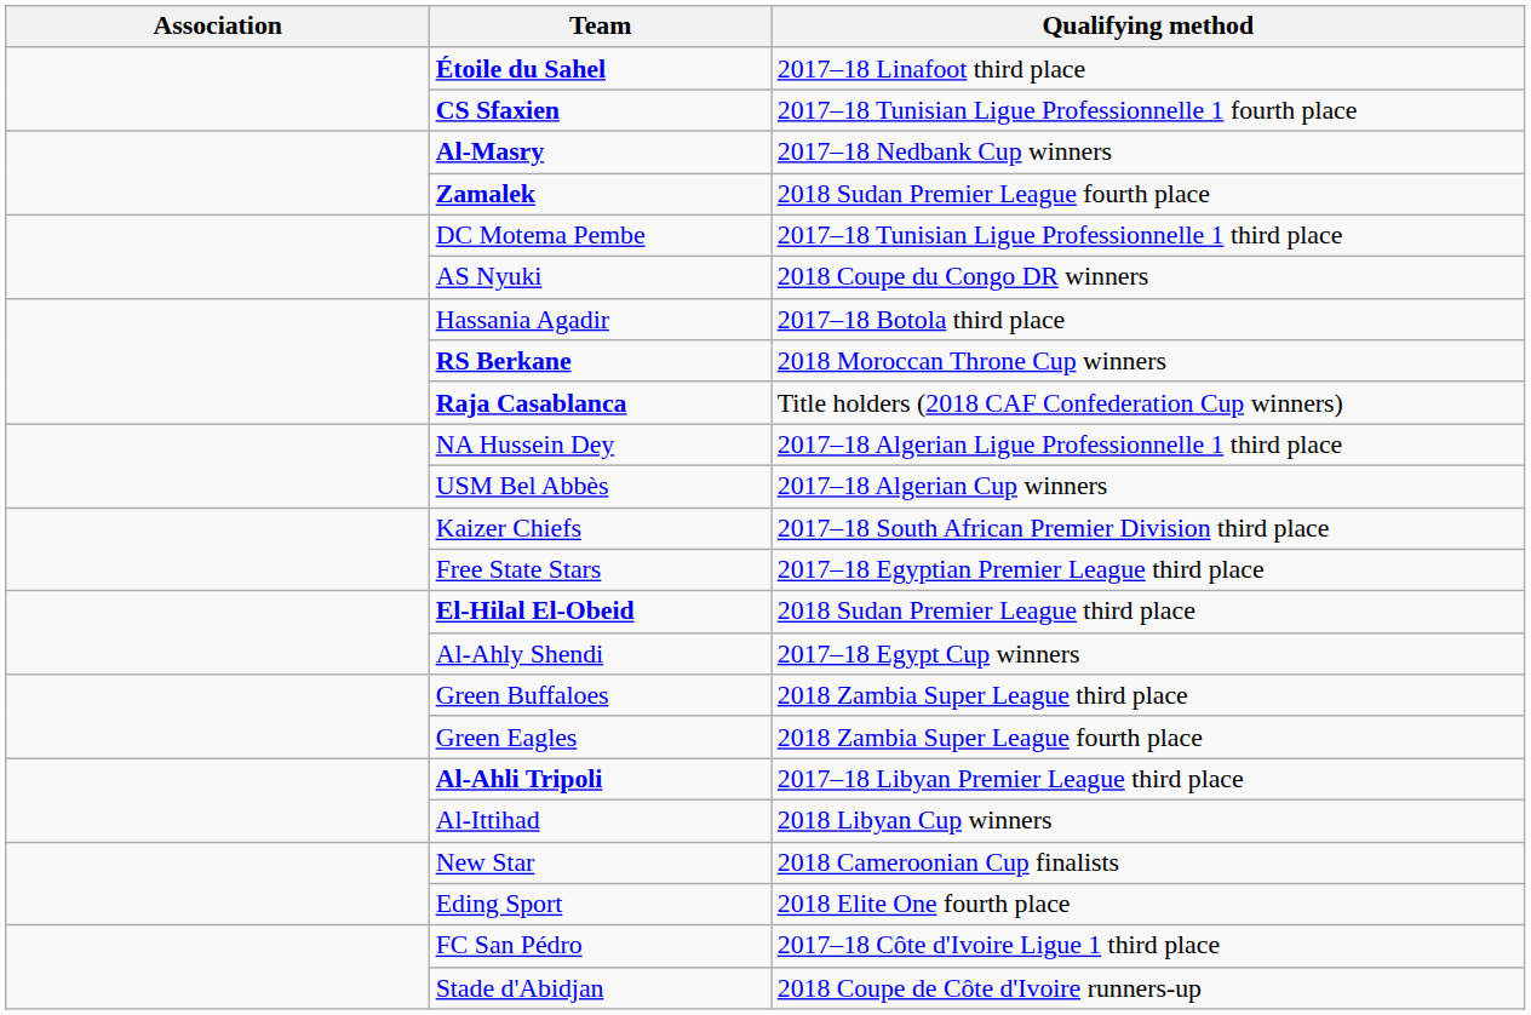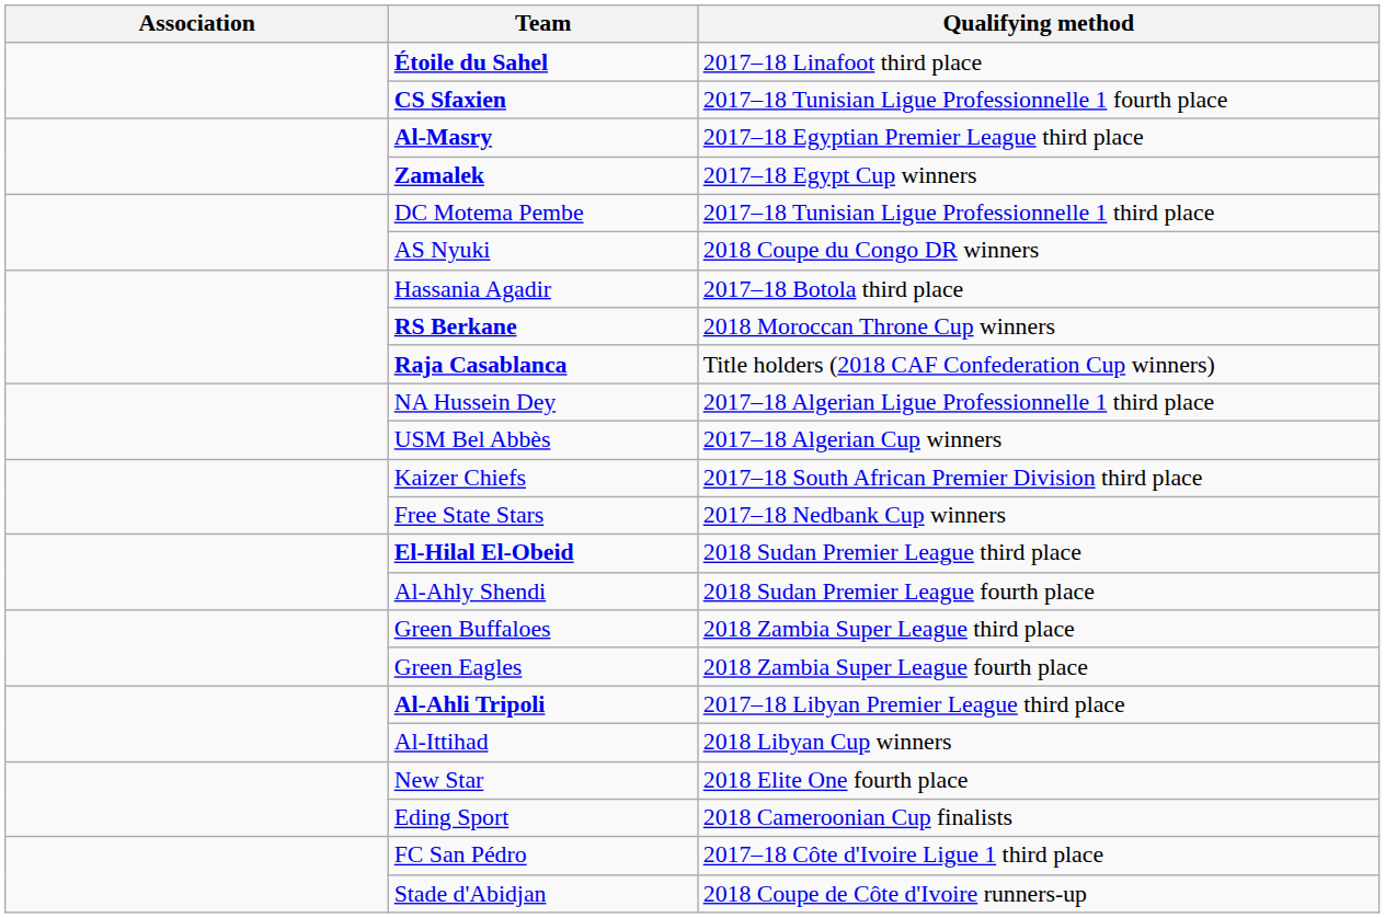 <table class="wikitable">
 <tr>
 <th width=250>Association</th>
 <th width=200>Team</th>
 <th width=450>Qualifying method</th>
 </tr>
 <tr>
 <td rowspan=2> </td>
 <td><strong><a href='#'>Étoile du Sahel</a></strong></td>
 <td><a href='#'>2017–18 Linafoot</a> third place</td>
 </tr>
 <tr>
 <td><strong><a href='#'>CS Sfaxien</a></strong></td>
 <td><a href='#'>2017–18 Tunisian Ligue Professionnelle 1</a> fourth place</td>
 </tr>
 <tr>
 <td rowspan=2> </td>
 <td><strong><a href='#'>Al-Masry</a></strong></td>
-<td><a href='#'>2017–18 Nedbank Cup</a> winners</td>
+<td><a href='#'>2017–18 Egyptian Premier League</a> third place</td>
 </tr>
 <tr>
 <td><strong><a href='#'>Zamalek</a></strong></td>
-<td><a href='#'>2018 Sudan Premier League</a> fourth place</td>
+<td><a href='#'>2017–18 Egypt Cup</a> winners</td>
 </tr>
 <tr>
 <td rowspan=2> </td>
 <td><a href='#'>DC Motema Pembe</a></td>
 <td><a href='#'>2017–18 Tunisian Ligue Professionnelle 1</a> third place</td>
 </tr>
 <tr>
 <td><a href='#'>AS Nyuki</a></td>
 <td><a href='#'>2018 Coupe du Congo DR</a> winners</td>
 </tr>
 <tr>
 <td rowspan=3> </td>
 <td><a href='#'>Hassania Agadir</a></td>
 <td><a href='#'>2017–18 Botola</a> third place</td>
 </tr>
 <tr>
 <td><strong><a href='#'>RS Berkane</a></strong></td>
 <td><a href='#'>2018 Moroccan Throne Cup</a> winners</td>
 </tr>
 <tr>
 <td><strong><a href='#'>Raja Casablanca</a></strong></td>
 <td>Title holders (<a href='#'>2018 CAF Confederation Cup</a> winners)</td>
 </tr>
 <tr>
 <td rowspan=2> </td>
 <td><a href='#'>NA Hussein Dey</a></td>
 <td><a href='#'>2017–18 Algerian Ligue Professionnelle 1</a> third place</td>
 </tr>
 <tr>
 <td><a href='#'>USM Bel Abbès</a></td>
 <td><a href='#'>2017–18 Algerian Cup</a> winners</td>
 </tr>
 <tr>
 <td rowspan=2> </td>
 <td><a href='#'>Kaizer Chiefs</a></td>
 <td><a href='#'>2017–18 South African Premier Division</a> third place</td>
 </tr>
 <tr>
 <td><a href='#'>Free State Stars</a></td>
-<td><a href='#'>2017–18 Egyptian Premier League</a> third place</td>
+<td><a href='#'>2017–18 Nedbank Cup</a> winners</td>
 </tr>
 <tr>
 <td rowspan=2> </td>
 <td><strong><a href='#'>El-Hilal El-Obeid</a></strong></td>
 <td><a href='#'>2018 Sudan Premier League</a> third place</td>
 </tr>
 <tr>
 <td><a href='#'>Al-Ahly Shendi</a></td>
-<td><a href='#'>2017–18 Egypt Cup</a> winners</td>
+<td><a href='#'>2018 Sudan Premier League</a> fourth place</td>
 </tr>
 <tr>
 <td rowspan=2> </td>
 <td><a href='#'>Green Buffaloes</a></td>
 <td><a href='#'>2018 Zambia Super League</a> third place</td>
 </tr>
 <tr>
 <td><a href='#'>Green Eagles</a></td>
 <td><a href='#'>2018 Zambia Super League</a> fourth place</td>
 </tr>
 <tr>
 <td rowspan=2> </td>
 <td><strong><a href='#'>Al-Ahli Tripoli</a></strong></td>
 <td><a href='#'>2017–18 Libyan Premier League</a> third place</td>
 </tr>
 <tr>
 <td><a href='#'>Al-Ittihad</a></td>
 <td><a href='#'>2018 Libyan Cup</a> winners</td>
 </tr>
 <tr>
 <td rowspan=2> </td>
 <td><a href='#'>New Star</a></td>
-<td><a href='#'>2018 Cameroonian Cup</a> finalists</td>
+<td><a href='#'>2018 Elite One</a> fourth place</td>
 </tr>
 <tr>
 <td><a href='#'>Eding Sport</a></td>
-<td><a href='#'>2018 Elite One</a> fourth place</td>
+<td><a href='#'>2018 Cameroonian Cup</a> finalists</td>
 </tr>
 <tr>
 <td rowspan=2> </td>
 <td><a href='#'>FC San Pédro</a></td>
 <td><a href='#'>2017–18 Côte d'Ivoire Ligue 1</a> third place</td>
 </tr>
 <tr>
 <td><a href='#'>Stade d'Abidjan</a></td>
 <td><a href='#'>2018 Coupe de Côte d'Ivoire</a> runners-up</td>
 </tr>
 </table>
